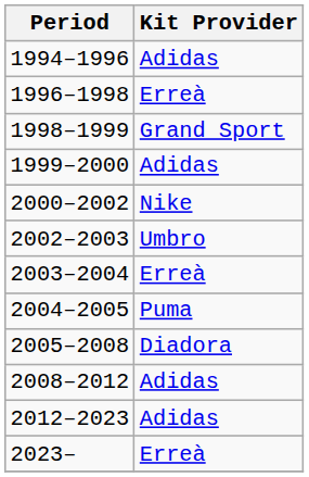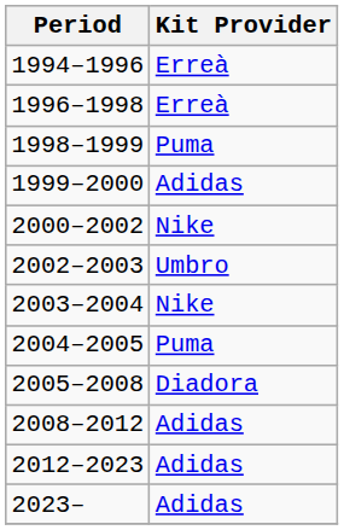 <table class="wikitable" style="text-align: left">
 <tr>
 <th>Period</th>
 <th>Kit Provider</th>
 </tr>
 <tr>
 <td>1994–1996</td>
-<td> <a href='#'>Adidas</a></td>
+<td> <a href='#'>Erreà</a></td>
 </tr>
 <tr>
 <td>1996–1998</td>
 <td> <a href='#'>Erreà</a></td>
 </tr>
 <tr>
 <td>1998–1999</td>
-<td> <a href='#'>Grand Sport</a></td>
+<td> <a href='#'>Puma</a></td>
 </tr>
 <tr>
 <td>1999–2000</td>
 <td> <a href='#'>Adidas</a></td>
 </tr>
 <tr>
 <td>2000–2002</td>
 <td> <a href='#'>Nike</a></td>
 </tr>
 <tr>
 <td>2002–2003</td>
 <td> <a href='#'>Umbro</a></td>
 </tr>
 <tr>
 <td>2003–2004</td>
-<td> <a href='#'>Erreà</a></td>
+<td> <a href='#'>Nike</a></td>
 </tr>
 <tr>
 <td>2004–2005</td>
 <td> <a href='#'>Puma</a></td>
 </tr>
 <tr>
 <td>2005–2008</td>
 <td> <a href='#'>Diadora</a></td>
 </tr>
 <tr>
 <td>2008–2012</td>
 <td> <a href='#'>Adidas</a></td>
 </tr>
 <tr>
 <td>2012–2023</td>
 <td> <a href='#'>Adidas</a></td>
 </tr>
 <tr>
 <td>2023–</td>
-<td> <a href='#'>Erreà</a></td>
+<td> <a href='#'>Adidas</a></td>
 </tr>
 <tr>
 </tr>
 </table>
